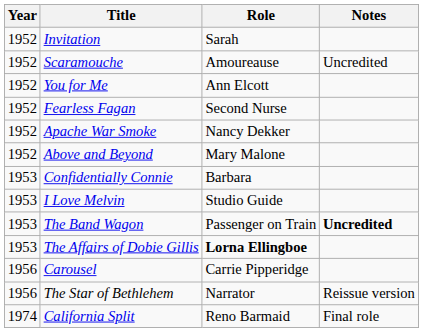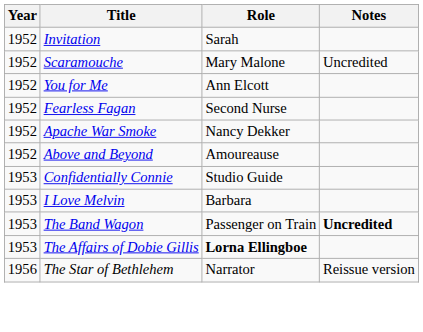 <table class="wikitable">
 <tr>
 <th>Year</th>
 <th>Title</th>
 <th>Role</th>
 <th>Notes</th>
 </tr>
 <tr>
 <td>1952</td>
 <td><em><a href='#'>Invitation</a></em></td>
 <td>Sarah</td>
 <td></td>
 </tr>
 <tr>
 <td>1952</td>
 <td><em><a href='#'>Scaramouche</a></em></td>
-<td>Amoureause</td>
+<td>Mary Malone</td>
 <td>Uncredited</td>
 </tr>
 <tr>
 <td>1952</td>
 <td><em><a href='#'>You for Me</a></em></td>
 <td>Ann Elcott</td>
 <td></td>
 </tr>
 <tr>
 <td>1952</td>
 <td><em><a href='#'>Fearless Fagan</a></em></td>
 <td>Second Nurse</td>
 <td></td>
 </tr>
 <tr>
 <td>1952</td>
 <td><em><a href='#'>Apache War Smoke</a></em></td>
 <td>Nancy Dekker</td>
 <td></td>
 </tr>
 <tr>
 <td>1952</td>
 <td><em><a href='#'>Above and Beyond</a></em></td>
-<td>Mary Malone</td>
+<td>Amoureause</td>
 <td></td>
 </tr>
 <tr>
 <td>1953</td>
 <td><em><a href='#'>Confidentially Connie</a></em></td>
-<td>Barbara</td>
+<td>Studio Guide</td>
 <td></td>
 </tr>
 <tr>
 <td>1953</td>
 <td><em><a href='#'>I Love Melvin</a></em></td>
-<td>Studio Guide</td>
+<td>Barbara</td>
 <td></td>
 </tr>
 <tr>
 <td>1953</td>
 <td><em><a href='#'>The Band Wagon</a></em></td>
 <td>Passenger on Train</td>
 <td><strong>Uncredited</strong></td>
 </tr>
 <tr>
 <td>1953</td>
 <td><em><a href='#'>The Affairs of Dobie Gillis</a></em></td>
 <td><strong>Lorna Ellingboe</strong></td>
 <td></td>
 </tr>
 <tr>
 <td>1956</td>
-<td><em><a href='#'>Carousel</a></em></td>
-<td>Carrie Pipperidge</td>
-<td></td>
-</tr>
-<tr>
-<td>1956</td>
 <td><em>The Star of Bethlehem</em> </td>
 <td>Narrator</td>
 <td>Reissue version</td>
 </tr>
-<tr>
-<td>1974</td>
-<td><em><a href='#'>California Split</a></em></td>
-<td>Reno Barmaid</td>
-<td>Final role</td>
-</tr>
 </table>
